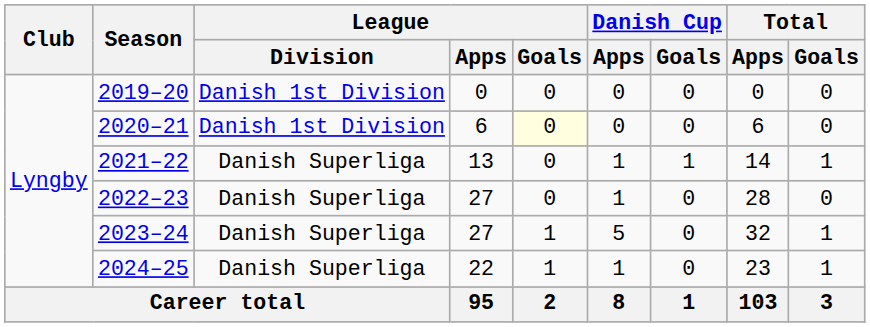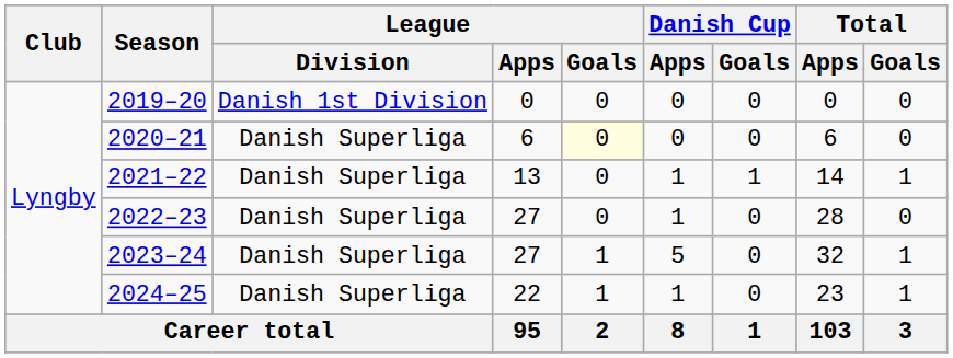 <table class="wikitable" style="text-align:center">
 <tr>
 <th rowspan="2">Club</th>
 <th rowspan="2">Season</th>
 <th colspan="3">League</th>
 <th colspan="2"><a href='#'>Danish Cup</a></th>
 <th colspan="2">Total</th>
 </tr>
 <tr>
 <th>Division</th>
 <th>Apps</th>
 <th>Goals</th>
 <th>Apps</th>
 <th>Goals</th>
 <th>Apps</th>
 <th>Goals</th>
 </tr>
 <tr>
 <td rowspan="6"><a href='#'>Lyngby</a></td>
 <td><a href='#'>2019–20</a></td>
 <td><a href='#'>Danish 1st Division</a></td>
 <td>0</td>
 <td>0</td>
 <td>0</td>
 <td>0</td>
 <td>0</td>
 <td>0</td>
 </tr>
 <tr>
 <td><a href='#'>2020–21</a></td>
-<td><a href='#'>Danish 1st Division</a></td>
+<td>Danish Superliga</td>
 <td>6</td>
 <td style="background: lightyellow;">0</td>
 <td>0</td>
 <td>0</td>
 <td>6</td>
 <td>0</td>
 </tr>
 <tr>
 <td><a href='#'>2021–22</a></td>
 <td>Danish Superliga</td>
 <td>13</td>
 <td>0</td>
 <td>1</td>
 <td>1</td>
 <td>14</td>
 <td>1</td>
 </tr>
 <tr>
 <td><a href='#'>2022–23</a></td>
 <td>Danish Superliga</td>
 <td>27</td>
 <td>0</td>
 <td>1</td>
 <td>0</td>
 <td>28</td>
 <td>0</td>
 </tr>
 <tr>
 <td><a href='#'>2023–24</a></td>
 <td>Danish Superliga</td>
 <td>27</td>
 <td>1</td>
 <td>5</td>
 <td>0</td>
 <td>32</td>
 <td>1</td>
 </tr>
 <tr>
 <td><a href='#'>2024–25</a></td>
 <td>Danish Superliga</td>
 <td>22</td>
 <td>1</td>
 <td>1</td>
 <td>0</td>
 <td>23</td>
 <td>1</td>
 </tr>
 <tr>
 <th colspan="3">Career total</th>
 <th>95</th>
 <th>2</th>
 <th>8</th>
 <th>1</th>
 <th>103</th>
 <th>3</th>
 </tr>
 </table>
